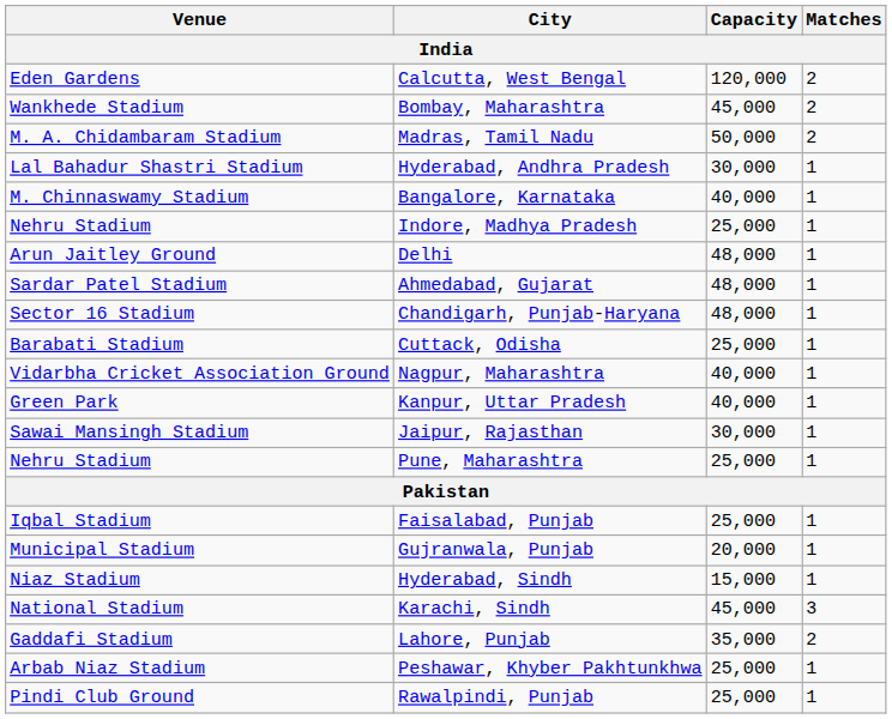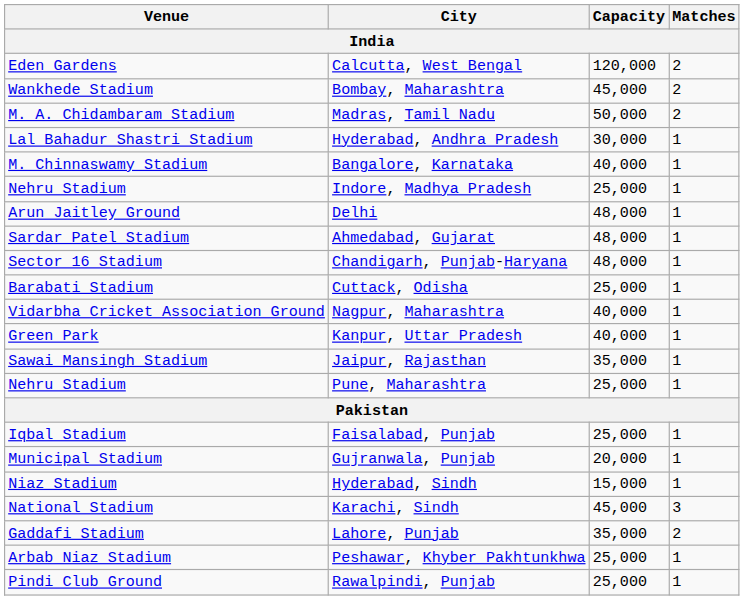 <table class="wikitable">
 <tr>
 <th>Venue</th>
 <th>City</th>
 <th>Capacity</th>
 <th>Matches</th>
 </tr>
 <tr>
 <th colspan=4>India</th>
 </tr>
 <tr>
 <td><a href='#'>Eden Gardens</a></td>
 <td><a href='#'>Calcutta</a>, <a href='#'>West Bengal</a></td>
 <td>120,000</td>
 <td>2</td>
 </tr>
 <tr>
 <td><a href='#'>Wankhede Stadium</a></td>
 <td><a href='#'>Bombay</a>, <a href='#'>Maharashtra</a></td>
 <td>45,000</td>
 <td>2</td>
 </tr>
 <tr>
 <td><a href='#'>M. A. Chidambaram Stadium</a></td>
 <td><a href='#'>Madras</a>, <a href='#'>Tamil Nadu</a></td>
 <td>50,000</td>
 <td>2</td>
 </tr>
 <tr>
 <td><a href='#'>Lal Bahadur Shastri Stadium</a></td>
 <td><a href='#'>Hyderabad</a>, <a href='#'>Andhra Pradesh</a></td>
 <td>30,000</td>
 <td>1</td>
 </tr>
 <tr>
 <td><a href='#'>M. Chinnaswamy Stadium</a></td>
 <td><a href='#'>Bangalore</a>, <a href='#'>Karnataka</a></td>
 <td>40,000</td>
 <td>1</td>
 </tr>
 <tr>
 <td><a href='#'>Nehru Stadium</a></td>
 <td><a href='#'>Indore</a>, <a href='#'>Madhya Pradesh</a></td>
 <td>25,000</td>
 <td>1</td>
 </tr>
 <tr>
 <td><a href='#'>Arun Jaitley Ground</a></td>
 <td><a href='#'>Delhi</a></td>
 <td>48,000</td>
 <td>1</td>
 </tr>
 <tr>
 <td><a href='#'>Sardar Patel Stadium</a></td>
 <td><a href='#'>Ahmedabad</a>, <a href='#'>Gujarat</a></td>
 <td>48,000</td>
 <td>1</td>
 </tr>
 <tr>
 <td><a href='#'>Sector 16 Stadium</a></td>
 <td><a href='#'>Chandigarh</a>, <a href='#'>Punjab</a>-<a href='#'>Haryana</a></td>
 <td>48,000</td>
 <td>1</td>
 </tr>
 <tr>
 <td><a href='#'>Barabati Stadium</a></td>
 <td><a href='#'>Cuttack</a>, <a href='#'>Odisha</a></td>
 <td>25,000</td>
 <td>1</td>
 </tr>
 <tr>
 <td><a href='#'>Vidarbha Cricket Association Ground</a></td>
 <td><a href='#'>Nagpur</a>, <a href='#'>Maharashtra</a></td>
 <td>40,000</td>
 <td>1</td>
 </tr>
 <tr>
 <td><a href='#'>Green Park</a></td>
 <td><a href='#'>Kanpur</a>, <a href='#'>Uttar Pradesh</a></td>
 <td>40,000</td>
 <td>1</td>
 </tr>
 <tr>
 <td><a href='#'>Sawai Mansingh Stadium</a></td>
 <td><a href='#'>Jaipur</a>, <a href='#'>Rajasthan</a></td>
-<td>30,000</td>
+<td>35,000</td>
 <td>1</td>
 </tr>
 <tr>
 <td><a href='#'>Nehru Stadium</a></td>
 <td><a href='#'>Pune</a>, <a href='#'>Maharashtra</a></td>
 <td>25,000</td>
 <td>1</td>
 </tr>
 <tr>
 <th colspan=4>Pakistan</th>
 </tr>
 <tr>
 <td><a href='#'>Iqbal Stadium</a></td>
 <td><a href='#'>Faisalabad</a>, <a href='#'>Punjab</a></td>
 <td>25,000</td>
 <td>1</td>
 </tr>
 <tr>
 <td><a href='#'>Municipal Stadium</a></td>
 <td><a href='#'>Gujranwala</a>, <a href='#'>Punjab</a></td>
 <td>20,000</td>
 <td>1</td>
 </tr>
 <tr>
 <td><a href='#'>Niaz Stadium</a></td>
 <td><a href='#'>Hyderabad</a>, <a href='#'>Sindh</a></td>
 <td>15,000</td>
 <td>1</td>
 </tr>
 <tr>
 <td><a href='#'>National Stadium</a></td>
 <td><a href='#'>Karachi</a>, <a href='#'>Sindh</a></td>
 <td>45,000</td>
 <td>3</td>
 </tr>
 <tr>
 <td><a href='#'>Gaddafi Stadium</a></td>
 <td><a href='#'>Lahore</a>, <a href='#'>Punjab</a></td>
 <td>35,000</td>
 <td>2</td>
 </tr>
 <tr>
 <td><a href='#'>Arbab Niaz Stadium</a></td>
 <td><a href='#'>Peshawar</a>, <a href='#'>Khyber Pakhtunkhwa</a></td>
 <td>25,000</td>
 <td>1</td>
 </tr>
 <tr>
 <td><a href='#'>Pindi Club Ground</a></td>
 <td><a href='#'>Rawalpindi</a>, <a href='#'>Punjab</a></td>
 <td>25,000</td>
 <td>1</td>
 </tr>
 </table>
